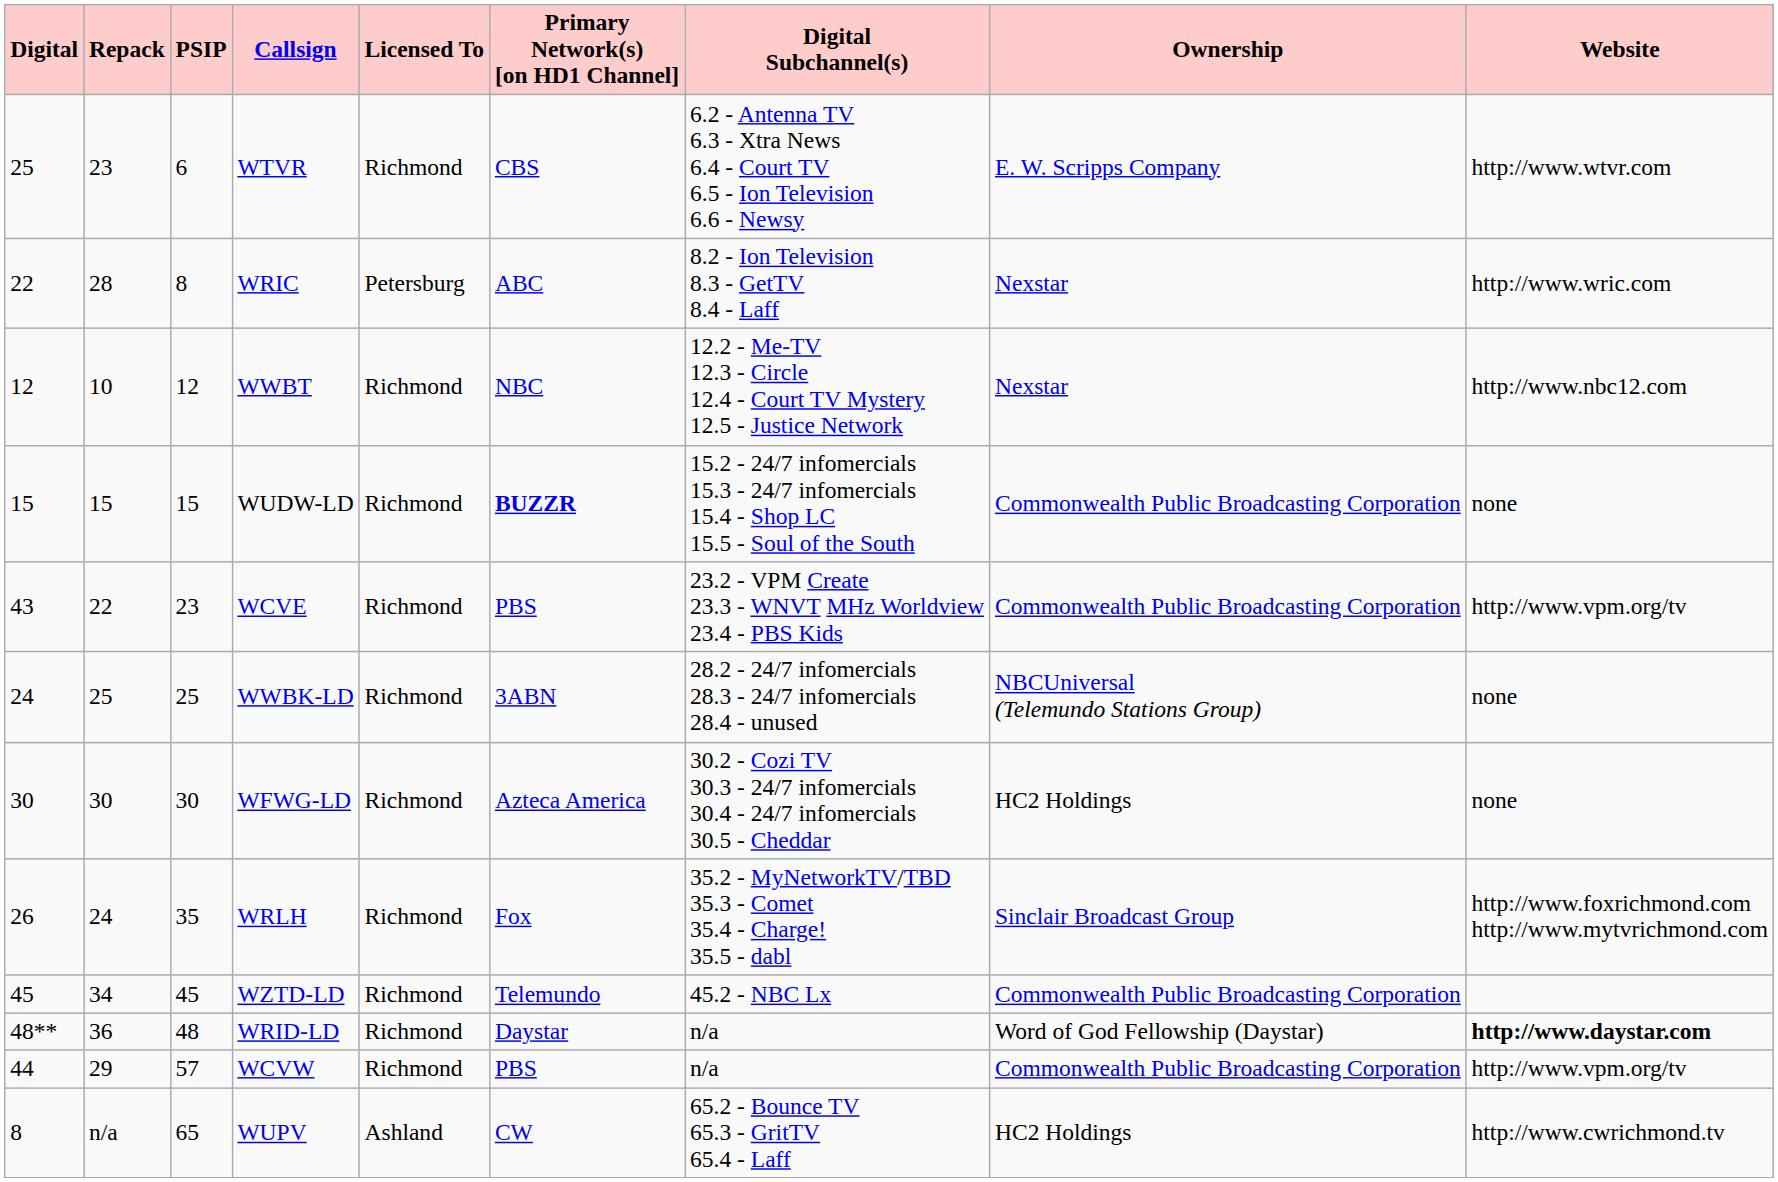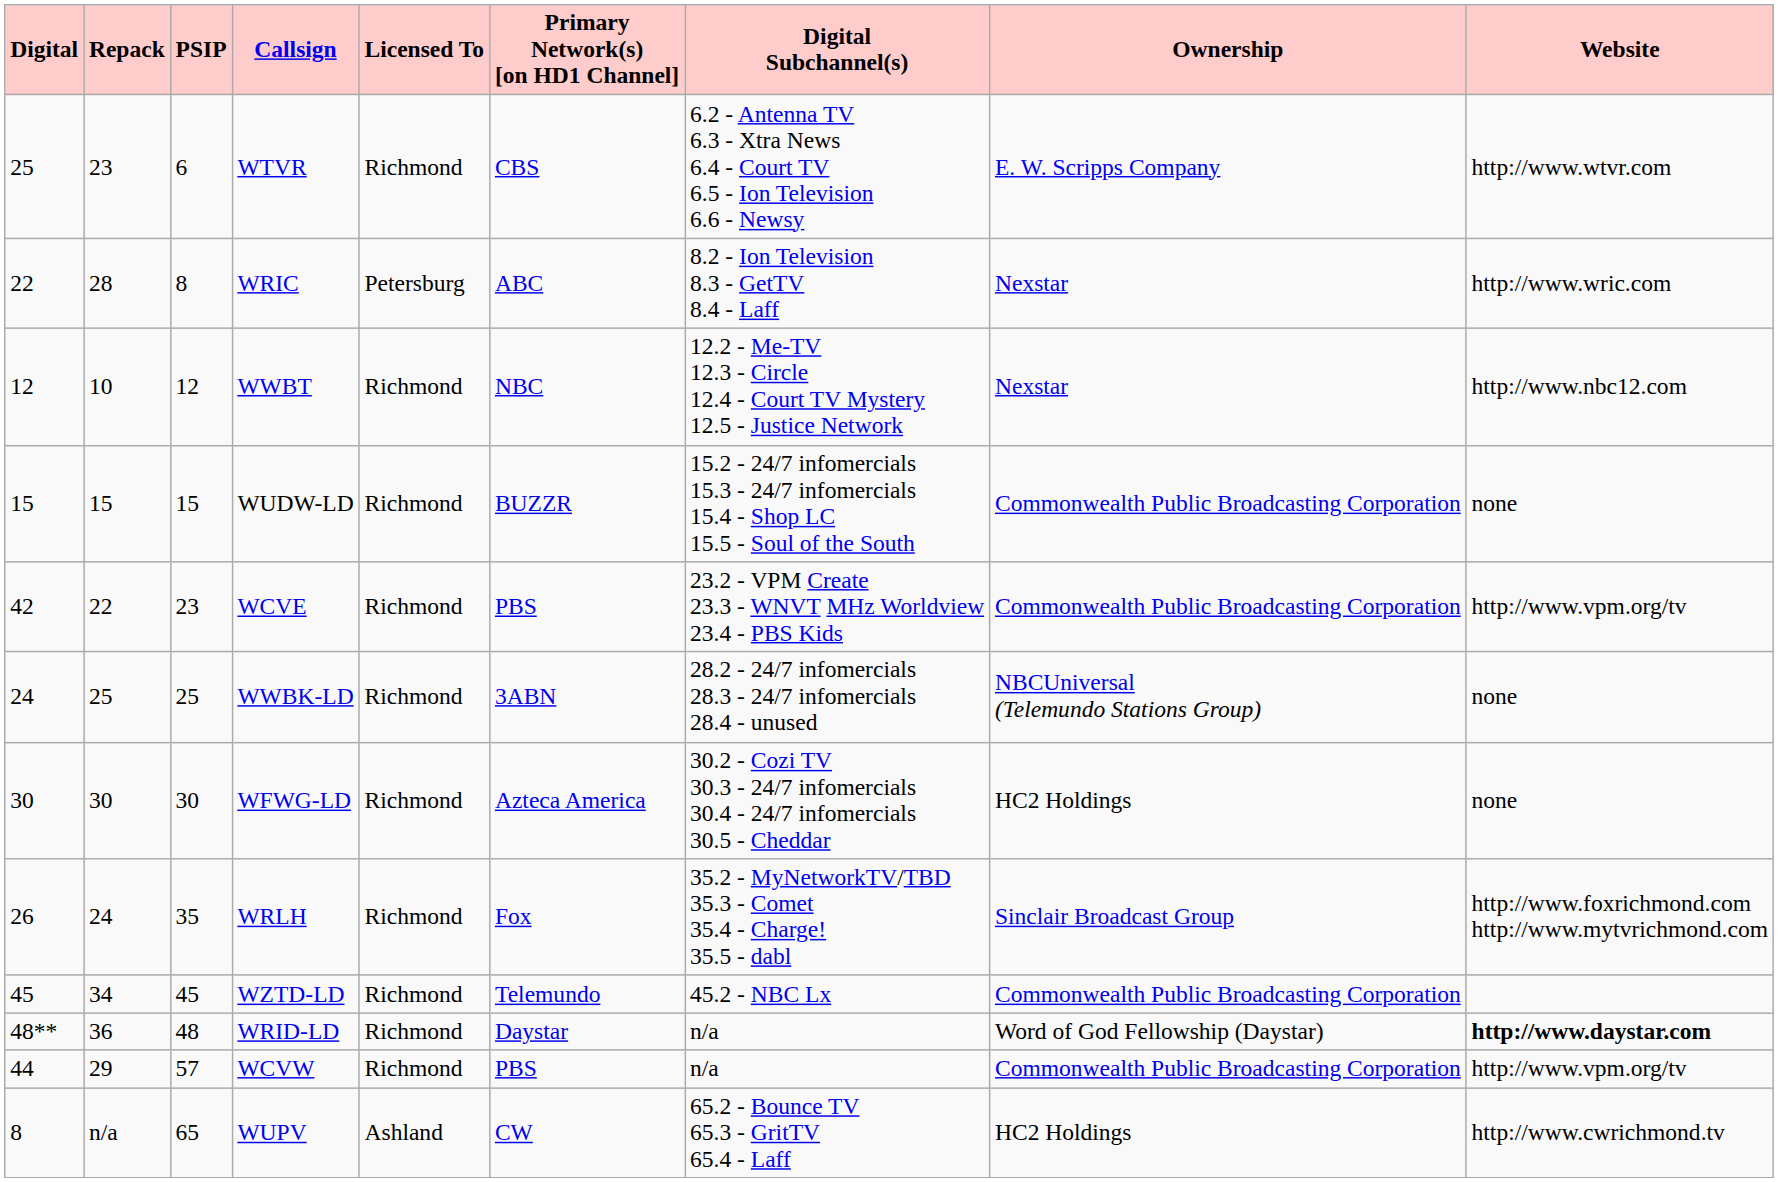 <table class="wikitable">
 <tr>
 <th style="background:#ffcccc;">Digital</th>
 <th style="background:#ffcccc;">Repack</th>
 <th style="background:#ffcccc;">PSIP</th>
 <th style="background:#ffcccc;"><a href='#'>Callsign</a></th>
 <th style="background:#ffcccc;">Licensed To</th>
 <th style="background:#ffcccc;">Primary<br>Network(s)<br>[on HD1 Channel]</th>
 <th style="background:#ffcccc;">Digital<br>Subchannel(s)</th>
 <th style="background:#ffcccc;">Ownership</th>
 <th style="background:#ffcccc;">Website</th>
 </tr>
 <tr>
 <td>25</td>
 <td>23</td>
 <td>6</td>
 <td><a href='#'>WTVR</a></td>
 <td>Richmond</td>
 <td><a href='#'>CBS</a></td>
 <td>6.2 - <a href='#'>Antenna TV</a><br>6.3 - Xtra News<br>6.4 - <a href='#'>Court TV</a><br>6.5 - <a href='#'>Ion Television</a><br>6.6 - <a href='#'>Newsy</a></td>
 <td><a href='#'>E. W. Scripps Company</a></td>
 <td>http://www.wtvr.com</td>
 </tr>
 <tr>
 <td>22</td>
 <td>28</td>
 <td>8</td>
 <td><a href='#'>WRIC</a></td>
 <td>Petersburg</td>
 <td><a href='#'>ABC</a></td>
 <td>8.2 - <a href='#'>Ion Television</a><br>8.3 - <a href='#'>GetTV</a><br>8.4 - <a href='#'>Laff</a></td>
 <td><a href='#'>Nexstar</a></td>
 <td>http://www.wric.com</td>
 </tr>
 <tr>
 <td>12</td>
 <td>10</td>
 <td>12</td>
 <td><a href='#'>WWBT</a></td>
 <td>Richmond</td>
 <td><a href='#'>NBC</a></td>
 <td>12.2 - <a href='#'>Me-TV</a><br>12.3 - <a href='#'>Circle</a><br>12.4 - <a href='#'>Court TV Mystery</a><br>12.5 - <a href='#'>Justice Network</a></td>
 <td><a href='#'>Nexstar</a></td>
 <td>http://www.nbc12.com</td>
 </tr>
 <tr>
 <td>15</td>
 <td>15</td>
 <td>15</td>
 <td>WUDW-LD</td>
 <td>Richmond</td>
-<td><strong><a href='#'>BUZZR</a></strong></td>
+<td><a href='#'>BUZZR</a></td>
 <td>15.2 - 24/7 infomercials<br>15.3 - 24/7 infomercials<br>15.4 - <a href='#'>Shop LC</a><br>15.5 - <a href='#'>Soul of the South</a></td>
 <td><a href='#'>Commonwealth Public Broadcasting Corporation</a></td>
 <td>none</td>
 </tr>
 <tr>
-<td>43</td>
+<td>42</td>
 <td>22</td>
 <td>23</td>
 <td><a href='#'>WCVE</a></td>
 <td>Richmond</td>
 <td><a href='#'>PBS</a></td>
 <td>23.2 - VPM <a href='#'>Create</a><br>23.3 - <a href='#'>WNVT</a> <a href='#'>MHz Worldview</a><br>23.4 - <a href='#'>PBS Kids</a></td>
 <td><a href='#'>Commonwealth Public Broadcasting Corporation</a></td>
 <td>http://www.vpm.org/tv</td>
 </tr>
 <tr>
 <td>24</td>
 <td>25</td>
 <td>25</td>
 <td><a href='#'>WWBK-LD</a></td>
 <td>Richmond</td>
 <td><a href='#'>3ABN</a></td>
 <td>28.2 - 24/7 infomercials<br>28.3 - 24/7 infomercials<br>28.4 - unused</td>
 <td><a href='#'>NBCUniversal</a><br><em>(Telemundo Stations Group)</em></td>
 <td>none</td>
 </tr>
 <tr>
 <td>30</td>
 <td>30</td>
 <td>30</td>
 <td><a href='#'>WFWG-LD</a></td>
 <td>Richmond</td>
 <td><a href='#'>Azteca America</a></td>
 <td>30.2 - <a href='#'>Cozi TV</a><br>30.3 - 24/7 infomercials<br>30.4 - 24/7 infomercials<br>30.5 - <a href='#'>Cheddar</a></td>
 <td>HC2 Holdings</td>
 <td>none</td>
 </tr>
 <tr>
 <td>26</td>
 <td>24</td>
 <td>35</td>
 <td><a href='#'>WRLH</a></td>
 <td>Richmond</td>
 <td><a href='#'>Fox</a></td>
 <td>35.2 - <a href='#'>MyNetworkTV</a>/<a href='#'>TBD</a><br>35.3 - <a href='#'>Comet</a><br>35.4 - <a href='#'>Charge!</a><br>35.5 - <a href='#'>dabl</a></td>
 <td><a href='#'>Sinclair Broadcast Group</a></td>
 <td>http://www.foxrichmond.com<br>http://www.mytvrichmond.com</td>
 </tr>
 <tr>
 <td>45</td>
 <td>34</td>
 <td>45</td>
 <td><a href='#'>WZTD-LD</a></td>
 <td>Richmond</td>
 <td><a href='#'>Telemundo</a></td>
 <td>45.2 - <a href='#'>NBC Lx</a></td>
 <td><a href='#'>Commonwealth Public Broadcasting Corporation</a></td>
 <td></td>
 </tr>
 <tr>
 <td>48**</td>
 <td>36</td>
 <td>48</td>
 <td><a href='#'>WRID-LD</a></td>
 <td>Richmond</td>
 <td><a href='#'>Daystar</a></td>
 <td>n/a</td>
 <td>Word of God Fellowship (Daystar)</td>
 <td><strong>http://www.daystar.com</strong></td>
 </tr>
 <tr>
 <td>44</td>
 <td>29</td>
 <td>57</td>
 <td><a href='#'>WCVW</a></td>
 <td>Richmond</td>
 <td><a href='#'>PBS</a></td>
 <td>n/a</td>
 <td><a href='#'>Commonwealth Public Broadcasting Corporation</a></td>
 <td>http://www.vpm.org/tv</td>
 </tr>
 <tr>
 <td>8</td>
 <td>n/a</td>
 <td>65</td>
 <td><a href='#'>WUPV</a></td>
 <td>Ashland</td>
 <td><a href='#'>CW</a></td>
 <td>65.2 - <a href='#'>Bounce TV</a><br>65.3 - <a href='#'>GritTV</a><br>65.4 - <a href='#'>Laff</a></td>
 <td>HC2 Holdings</td>
 <td>http://www.cwrichmond.tv</td>
 </tr>
 <tr>
 </tr>
 </table>
